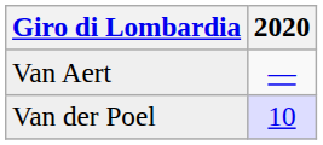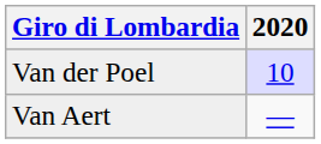 <table class="wikitable">
 <tr>
 <th><a href='#'>Giro di Lombardia</a></th>
 <th scope="col">2020</th>
 </tr>
 <tr style="text-align:center;">
+<td style="text-align:left; background:#efefef;">Van der Poel</td>
+<td style="background:#ddf;"><a href='#'>10</a></td>
+</tr>
+<tr style="text-align:center;">
 <td style="text-align:left; background:#efefef;">Van Aert</td>
 <td><a href='#'>—</a></td>
 </tr>
-<tr style="text-align:center;">
-<td style="text-align:left; background:#efefef;">Van der Poel</td>
-<td style="background:#ddf;"><a href='#'>10</a></td>
-</tr>
 </table>
